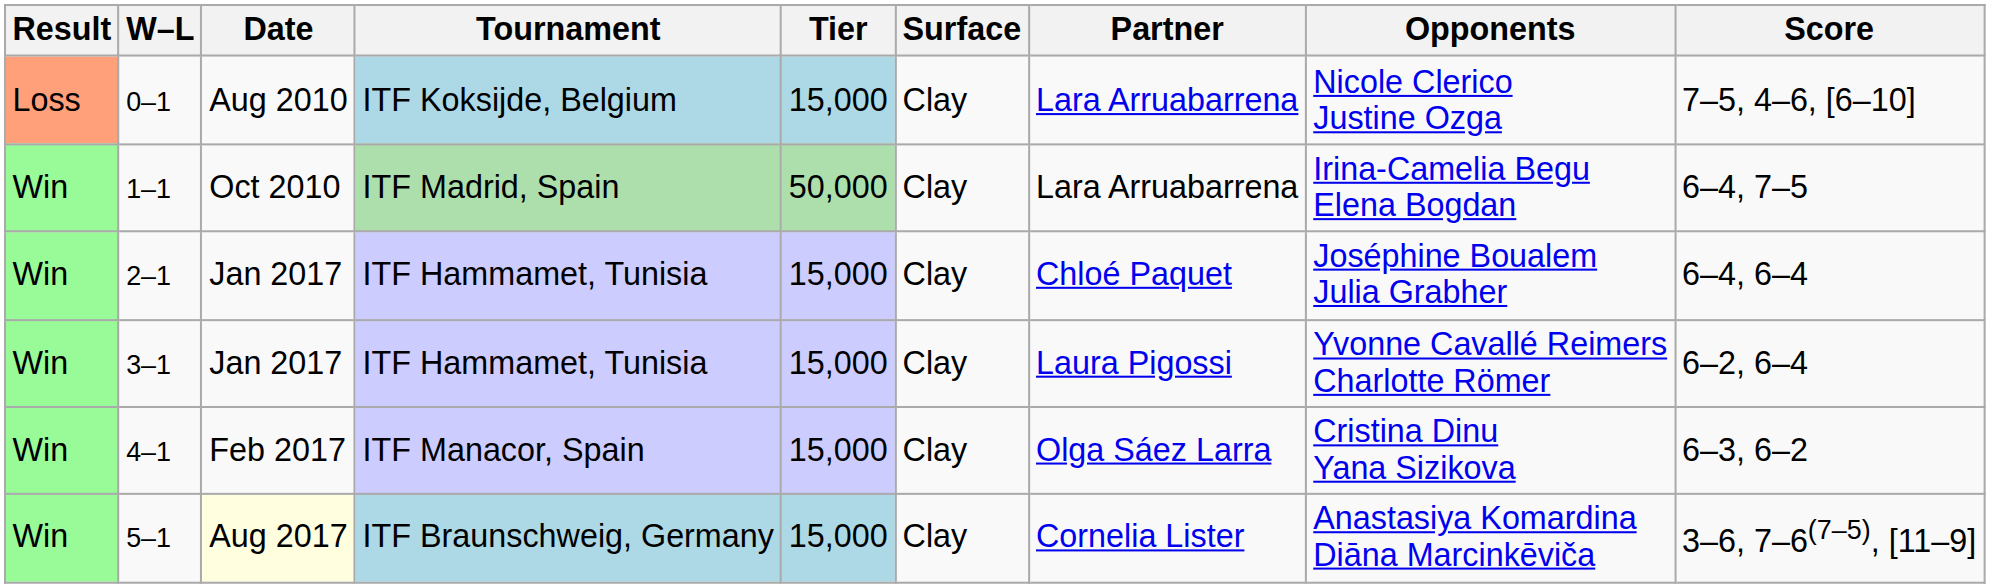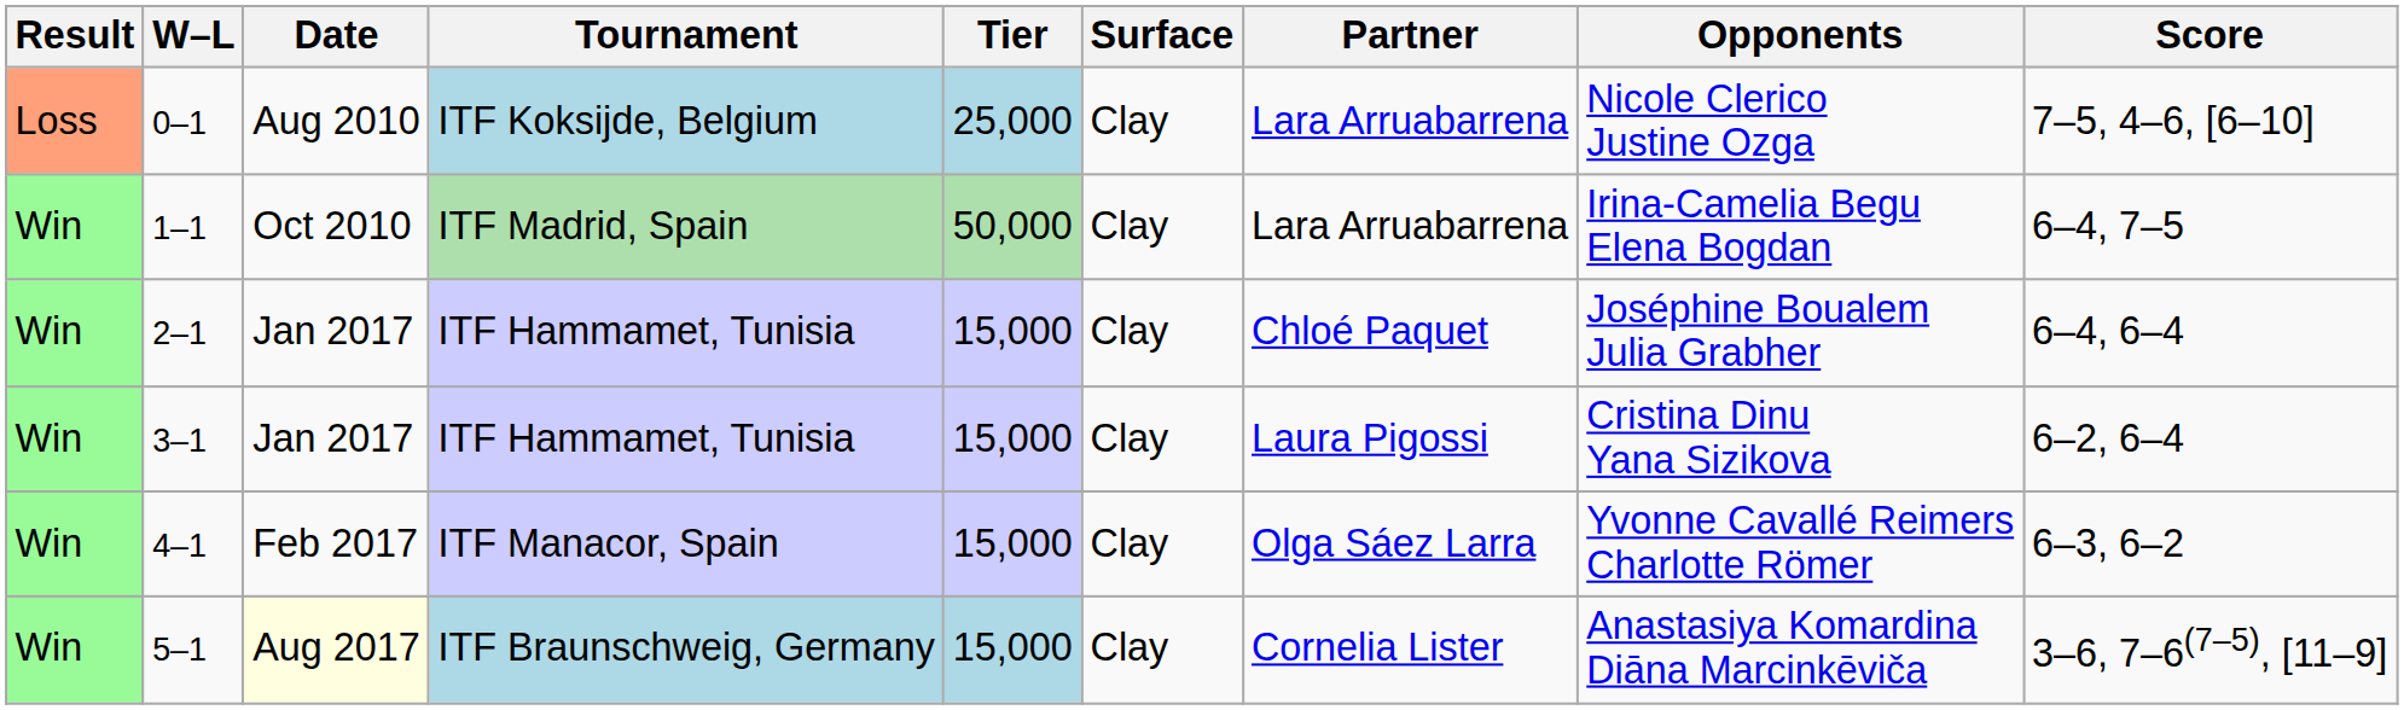 <table class="sortable wikitable">
 <tr>
 <th>Result</th>
 <th class="unsortable">W–L</th>
 <th>Date</th>
 <th>Tournament</th>
 <th>Tier</th>
 <th>Surface</th>
 <th>Partner</th>
 <th>Opponents</th>
 <th class="unsortable">Score</th>
 </tr>
 <tr>
 <td style="background:#ffa07a;">Loss</td>
 <td><small>0–1</small></td>
 <td>Aug 2010</td>
 <td style="background:lightblue;">ITF Koksijde, Belgium</td>
-<td style="background:lightblue;">15,000</td>
+<td style="background:lightblue;">25,000</td>
 <td>Clay</td>
 <td> <a href='#'>Lara Arruabarrena</a></td>
 <td> <a href='#'>Nicole Clerico</a> <br>  <a href='#'>Justine Ozga</a></td>
 <td>7–5, 4–6, [6–10]</td>
 </tr>
 <tr>
 <td style="background:#98fb98;">Win</td>
 <td><small>1–1</small></td>
 <td>Oct 2010</td>
 <td style="background:#addfad;">ITF Madrid, Spain</td>
 <td style="background:#addfad;">50,000</td>
 <td>Clay</td>
 <td> Lara Arruabarrena</td>
 <td> <a href='#'>Irina-Camelia Begu</a> <br>  <a href='#'>Elena Bogdan</a></td>
 <td>6–4, 7–5</td>
 </tr>
 <tr>
 <td style="background:#98fb98;">Win</td>
 <td><small>2–1</small></td>
 <td>Jan 2017</td>
 <td style="background:#ccccff;">ITF Hammamet, Tunisia</td>
 <td style="background:#ccccff;">15,000</td>
 <td>Clay</td>
 <td> <a href='#'>Chloé Paquet</a></td>
 <td> <a href='#'>Joséphine Boualem</a> <br>  <a href='#'>Julia Grabher</a></td>
 <td>6–4, 6–4</td>
 </tr>
 <tr>
 <td style="background:#98fb98;">Win</td>
 <td><small>3–1</small></td>
 <td>Jan 2017</td>
 <td style="background:#ccccff;">ITF Hammamet, Tunisia</td>
 <td style="background:#ccccff;">15,000</td>
 <td>Clay</td>
 <td> <a href='#'>Laura Pigossi</a></td>
-<td> <a href='#'>Yvonne Cavallé Reimers</a> <br>  <a href='#'>Charlotte Römer</a></td>
+<td> <a href='#'>Cristina Dinu</a> <br>  <a href='#'>Yana Sizikova</a></td>
 <td>6–2, 6–4</td>
 </tr>
 <tr>
 <td style="background:#98fb98;">Win</td>
 <td><small>4–1</small></td>
 <td>Feb 2017</td>
 <td style="background:#ccccff;">ITF Manacor, Spain</td>
 <td style="background:#ccccff;">15,000</td>
 <td>Clay</td>
 <td> <a href='#'>Olga Sáez Larra</a></td>
-<td> <a href='#'>Cristina Dinu</a> <br>  <a href='#'>Yana Sizikova</a></td>
+<td> <a href='#'>Yvonne Cavallé Reimers</a> <br>  <a href='#'>Charlotte Römer</a></td>
 <td>6–3, 6–2</td>
 </tr>
 <tr>
 <td bgcolor=98FB98>Win</td>
 <td><small>5–1</small></td>
 <td style="background: lightyellow;">Aug 2017</td>
 <td style="background:lightblue;">ITF Braunschweig, Germany</td>
 <td style="background:lightblue;">15,000</td>
 <td>Clay</td>
 <td> <a href='#'>Cornelia Lister</a></td>
 <td> <a href='#'>Anastasiya Komardina</a> <br>  <a href='#'>Diāna Marcinkēviča</a></td>
 <td>3–6, 7–6<sup>(7–5)</sup>, [11–9]</td>
 </tr>
 </table>
